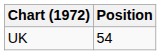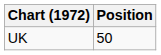 <table class="wikitable">
 <tr>
 <th>Chart (1972)</th>
 <th>Position</th>
 </tr>
 <tr>
 <td>UK</td>
-<td>54</td>
+<td>50</td>
 </tr>
 </table>
